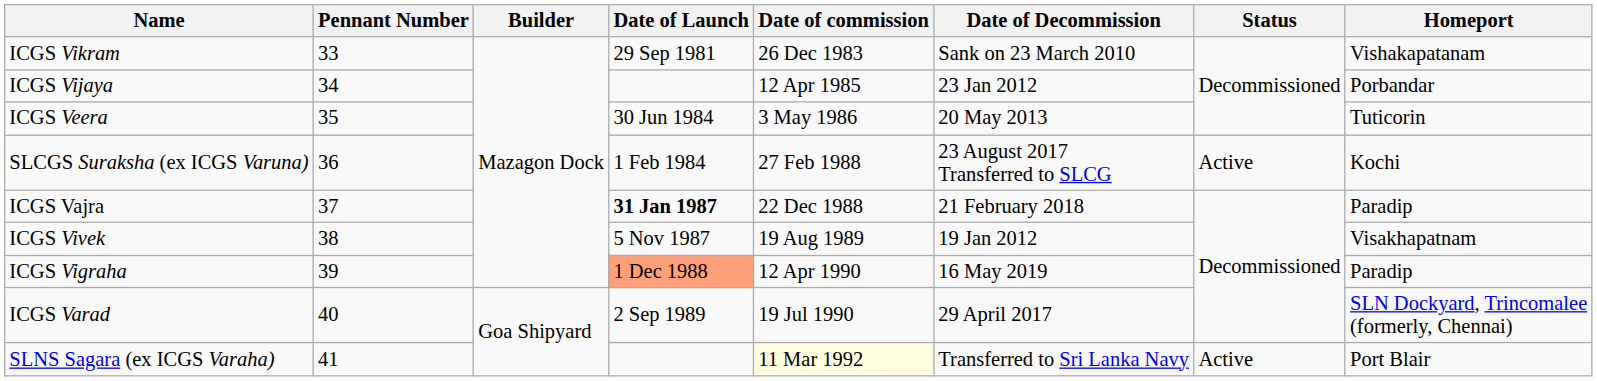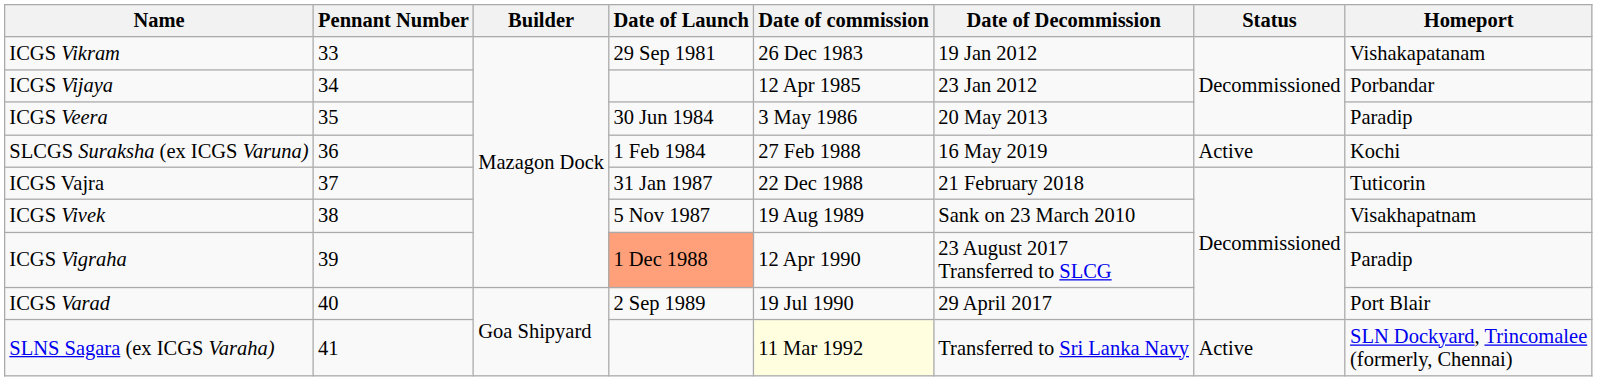 <table class="wikitable">
 <tr>
 <th>Name</th>
 <th>Pennant Number</th>
 <th>Builder</th>
 <th>Date of Launch</th>
 <th>Date of commission</th>
 <th>Date of Decommission</th>
 <th>Status</th>
 <th>Homeport</th>
 </tr>
 <tr>
 <td>ICGS <em>Vikram</em></td>
 <td>33</td>
 <td rowspan="7">Mazagon Dock</td>
 <td>29 Sep 1981</td>
 <td>26 Dec 1983</td>
-<td>Sank on 23 March 2010</td>
+<td>19 Jan 2012</td>
 <td rowspan="3">Decommissioned</td>
 <td>Vishakapatanam</td>
 </tr>
 <tr>
 <td>ICGS <em>Vijaya</em></td>
 <td>34</td>
 <td></td>
 <td>12 Apr 1985</td>
 <td>23 Jan 2012</td>
 <td>Porbandar</td>
 </tr>
 <tr>
 <td>ICGS <em>Veera</em></td>
 <td>35</td>
 <td>30 Jun 1984</td>
 <td>3 May 1986</td>
 <td>20 May 2013</td>
-<td>Tuticorin</td>
+<td>Paradip</td>
 </tr>
 <tr>
 <td>SLCGS <em>Suraksha</em> (ex ICGS <em>Varuna)</em></td>
 <td>36</td>
 <td>1 Feb 1984</td>
 <td>27 Feb 1988</td>
-<td>23 August 2017<br>Transferred to <a href='#'>SLCG</a></td>
+<td>16 May 2019</td>
 <td>Active</td>
 <td>Kochi</td>
 </tr>
 <tr>
 <td>ICGS Vajra</td>
 <td>37</td>
-<td><strong>31 Jan 1987</strong></td>
+<td>31 Jan 1987</td>
 <td>22 Dec 1988</td>
 <td>21 February 2018</td>
 <td rowspan="4">Decommissioned</td>
-<td>Paradip</td>
+<td>Tuticorin</td>
 </tr>
 <tr>
 <td>ICGS <em>Vivek</em></td>
 <td>38</td>
 <td>5 Nov 1987</td>
 <td>19 Aug 1989</td>
-<td>19 Jan 2012</td>
+<td>Sank on 23 March 2010</td>
 <td>Visakhapatnam</td>
 </tr>
 <tr>
 <td>ICGS <em>Vigraha</em></td>
 <td>39</td>
 <td style="background: lightsalmon;">1 Dec 1988</td>
 <td>12 Apr 1990</td>
-<td>16 May 2019</td>
+<td>23 August 2017<br>Transferred to <a href='#'>SLCG</a></td>
 <td>Paradip</td>
 </tr>
 <tr>
 <td>ICGS <em>Varad</em></td>
 <td>40</td>
 <td rowspan="2">Goa Shipyard</td>
 <td>2 Sep 1989</td>
 <td>19 Jul 1990</td>
 <td>29 April 2017</td>
-<td><a href='#'>SLN Dockyard</a>, <a href='#'>Trincomalee</a><br>(formerly, Chennai)</td>
+<td>Port Blair</td>
 </tr>
 <tr>
 <td><a href='#'>SLNS Sagara</a> (ex ICGS <em>Varaha)</em></td>
 <td>41</td>
 <td></td>
 <td style="background: lightyellow;">11 Mar 1992</td>
 <td>Transferred to <a href='#'>Sri Lanka Navy</a></td>
 <td>Active</td>
-<td>Port Blair</td>
+<td><a href='#'>SLN Dockyard</a>, <a href='#'>Trincomalee</a><br>(formerly, Chennai)</td>
 </tr>
 </table>
